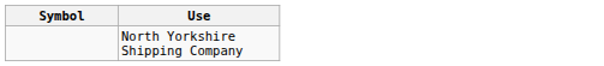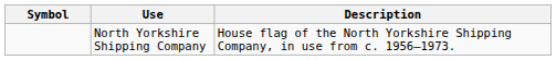 <table class="wikitable">
 <tr>
 <th width="110">Symbol</th>
 <th width="160">Use</th>
+<th width="500">Description</th>
 </tr>
 <tr>
 <td></td>
 <td>North Yorkshire Shipping Company</td>
+<td>House flag of the North Yorkshire Shipping Company, in use from c. 1956–1973.</td>
 </tr>
 </table>
